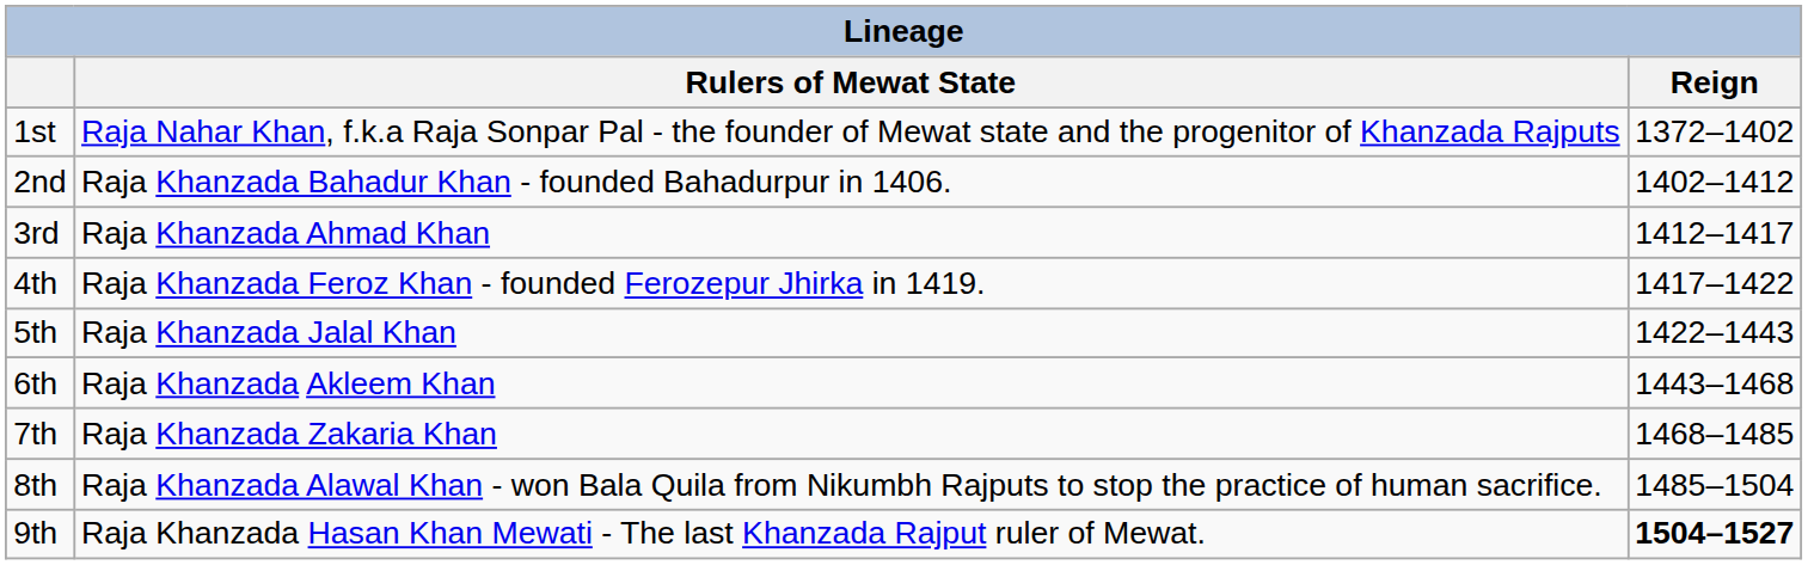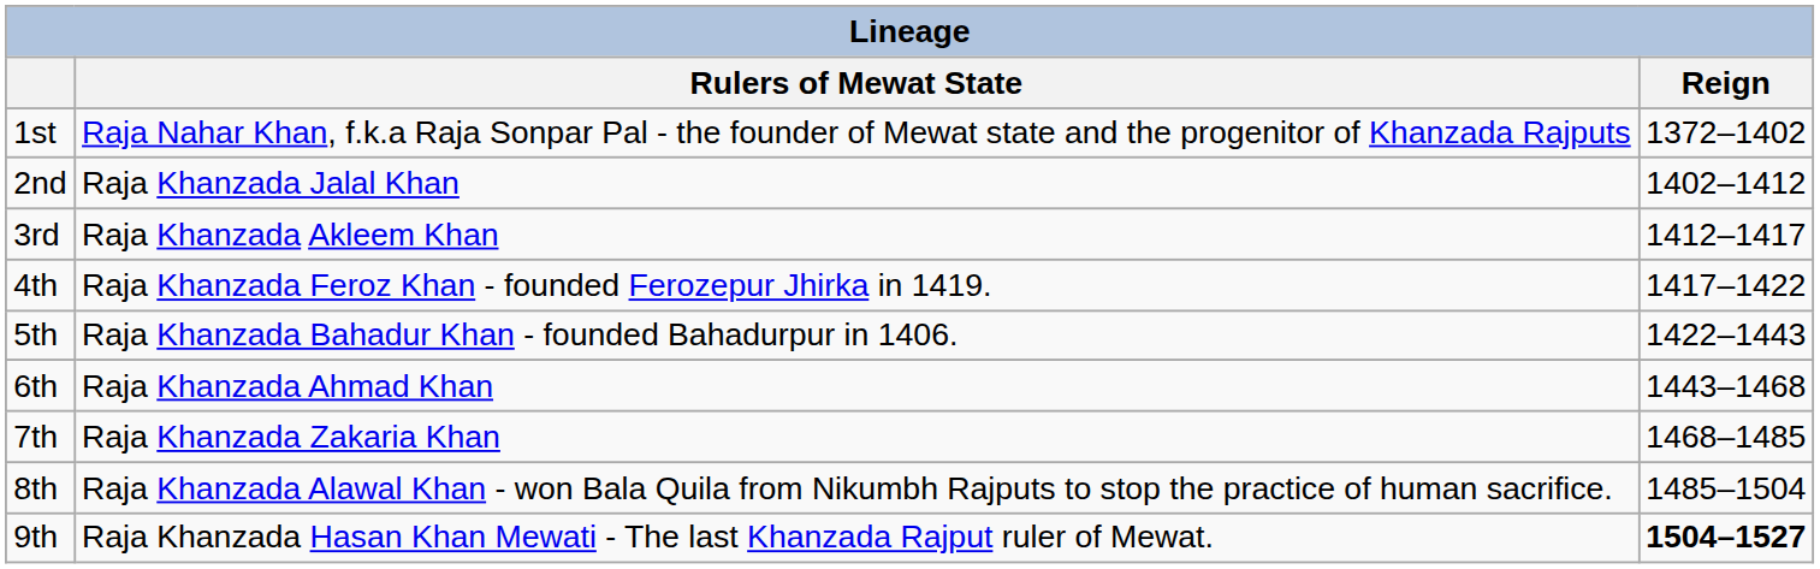 <table class="wikitable" style="font-size: 90%;">
 <tr>
 <th colspan="6" style="background: LightSteelBlue;">Lineage</th>
 </tr>
 <tr>
 <th></th>
 <th>Rulers of Mewat State</th>
 <th>Reign</th>
 </tr>
 <tr>
 <td>1st</td>
 <td><a href='#'>Raja Nahar Khan</a>, f.k.a Raja Sonpar Pal - the founder of Mewat state and the progenitor of <a href='#'>Khanzada Rajputs</a></td>
 <td>1372–1402</td>
 </tr>
 <tr>
 <td>2nd</td>
-<td>Raja <a href='#'>Khanzada Bahadur Khan</a> - founded Bahadurpur in 1406.</td>
+<td>Raja <a href='#'>Khanzada Jalal Khan</a></td>
 <td>1402–1412</td>
 </tr>
 <tr>
 <td>3rd</td>
-<td>Raja <a href='#'>Khanzada Ahmad Khan</a></td>
+<td>Raja <a href='#'>Khanzada</a> <a href='#'>Akleem Khan</a></td>
 <td>1412–1417</td>
 </tr>
 <tr>
 <td>4th</td>
 <td>Raja <a href='#'>Khanzada Feroz Khan</a>  - founded <a href='#'>Ferozepur Jhirka</a> in 1419.</td>
 <td>1417–1422</td>
 </tr>
 <tr>
 <td>5th</td>
-<td>Raja <a href='#'>Khanzada Jalal Khan</a></td>
+<td>Raja <a href='#'>Khanzada Bahadur Khan</a> - founded Bahadurpur in 1406.</td>
 <td>1422–1443</td>
 </tr>
 <tr>
 <td>6th</td>
-<td>Raja <a href='#'>Khanzada</a> <a href='#'>Akleem Khan</a></td>
+<td>Raja <a href='#'>Khanzada Ahmad Khan</a></td>
 <td>1443–1468</td>
 </tr>
 <tr>
 <td>7th</td>
 <td>Raja <a href='#'>Khanzada Zakaria Khan</a></td>
 <td>1468–1485</td>
 </tr>
 <tr>
 <td>8th</td>
 <td>Raja <a href='#'>Khanzada Alawal Khan</a> - won Bala Quila from Nikumbh Rajputs to stop the practice of human sacrifice.</td>
 <td>1485–1504</td>
 </tr>
 <tr>
 <td>9th</td>
 <td>Raja Khanzada <a href='#'>Hasan Khan Mewati</a>  - The last <a href='#'>Khanzada Rajput</a> ruler of Mewat.</td>
 <td><strong>1504–1527</strong></td>
 </tr>
 </table>
